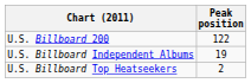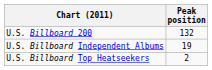 <table class="wikitable sortable">
 <tr>
 <th>Chart (2011)</th>
 <th>Peak<br>position</th>
 </tr>
 <tr>
 <td>U.S. <a href='#'><em>Billboard</em> 200</a></td>
-<td align="center">122</td>
+<td align="center">132</td>
 </tr>
 <tr>
 <td>U.S. <em>Billboard</em> <a href='#'>Independent Albums</a></td>
 <td align="center">19</td>
 </tr>
 <tr>
 <td>U.S. <em>Billboard</em> <a href='#'>Top Heatseekers</a></td>
 <td align="center">2</td>
 </tr>
 </table>
